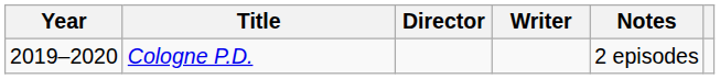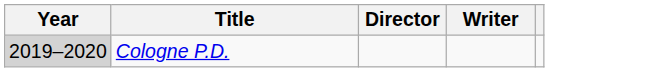 <table class="wikitable plainrowheaders sortable">
 <tr>
 <th>Year</th>
 <th width="195">Title</th>
 <th width="65">Director</th>
 <th width="65">Writer</th>
-<th class="unsortable">Notes</th>
 <th class="unsortable"></th>
 </tr>
 <tr>
-<td>2019–2020</td>
+<td style="background: lightgrey;">2019–2020</td>
 <td><em><a href='#'>Cologne P.D.</a></em></td>
 <td></td>
 <td></td>
-<td>2 episodes</td>
 <td></td>
 </tr>
 </table>
